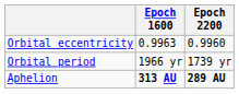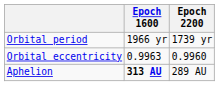 <table class="wikitable floatright" style="font-size: 0.9em;">
 <tr>
 <th></th>
 <th><a href='#'>Epoch</a><br>1600</th>
 <th>Epoch<br>2200</th>
 </tr>
 <tr>
+<td><a href='#'>Orbital period</a></td>
+<td>1966 yr</td>
+<td>1739 yr</td>
+</tr>
+<tr>
 <td><a href='#'>Orbital eccentricity</a></td>
 <td>0.9963</td>
 <td>0.9960</td>
 </tr>
 <tr>
-<td><a href='#'>Orbital period</a></td>
-<td>1966 yr</td>
-<td>1739 yr</td>
-</tr>
-<tr>
 <td><a href='#'>Aphelion</a></td>
 <td><strong>313 <a href='#'>AU</a></strong></td>
-<td><strong>289 AU</strong></td>
+<td>289 AU</td>
 </tr>
 </table>
